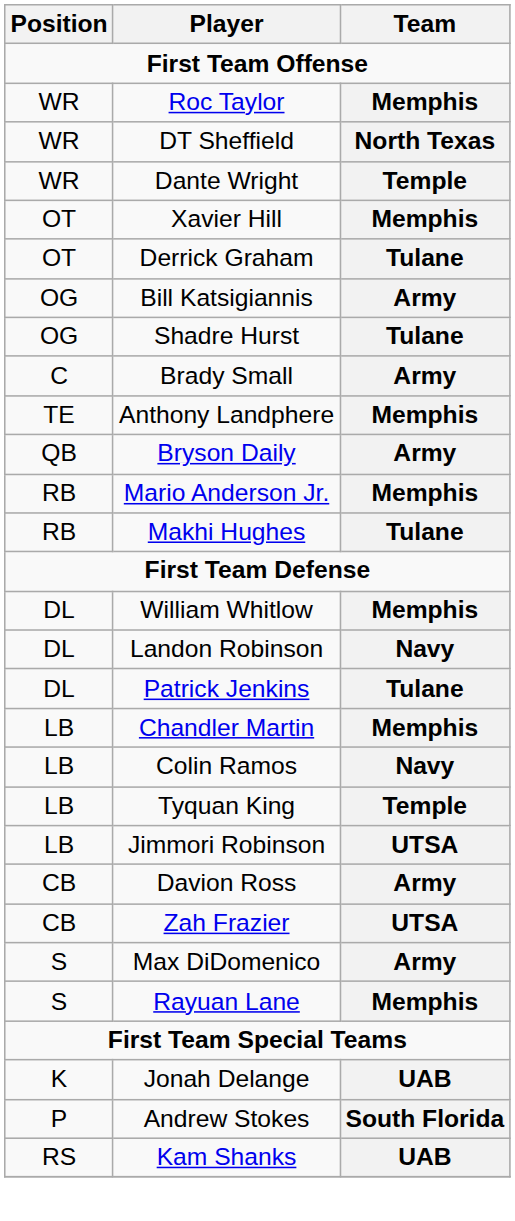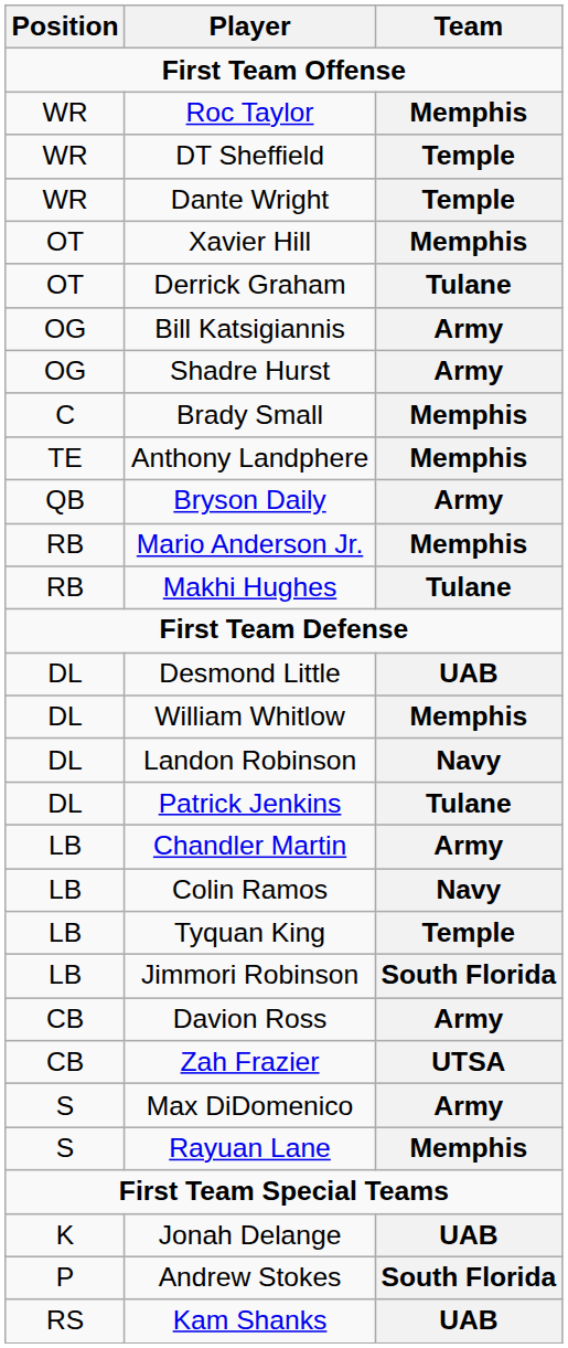 <table class="wikitable" border="0">
 <tr>
 <th>Position</th>
 <th>Player</th>
 <th>Team</th>
 </tr>
 <tr>
 <td colspan="3" style="text-align:center;"><strong>First Team Offense </strong></td>
 </tr>
 <tr style="text-align:center;">
 <td>WR</td>
 <td><a href='#'>Roc Taylor</a></td>
 <th style=>Memphis</th>
 </tr>
 <tr style="text-align:center;">
 <td>WR</td>
 <td>DT Sheffield</td>
-<th style=>North Texas</th>
+<th style=>Temple</th>
 </tr>
 <tr style="text-align:center;">
 <td>WR</td>
 <td>Dante Wright</td>
 <th style=>Temple</th>
 </tr>
 <tr style="text-align:center;">
 <td>OT</td>
 <td>Xavier Hill</td>
 <th style=>Memphis</th>
 </tr>
 <tr style="text-align:center;">
 <td>OT</td>
 <td>Derrick Graham</td>
 <th style=>Tulane</th>
 </tr>
 <tr style="text-align:center;">
 <td>OG</td>
 <td>Bill Katsigiannis</td>
 <th style=>Army</th>
 </tr>
 <tr style="text-align:center;">
 <td>OG</td>
 <td>Shadre Hurst</td>
-<th style=>Tulane</th>
+<th style=>Army</th>
 </tr>
 <tr style="text-align:center;">
 <td>C</td>
 <td>Brady Small</td>
-<th style=>Army</th>
+<th style=>Memphis</th>
 </tr>
 <tr style="text-align:center;">
 <td>TE</td>
 <td>Anthony Landphere</td>
 <th style=>Memphis</th>
 </tr>
 <tr style="text-align:center;">
 <td>QB</td>
 <td><a href='#'>Bryson Daily</a></td>
 <th style=>Army</th>
 </tr>
 <tr style="text-align:center;">
 <td>RB</td>
 <td><a href='#'>Mario Anderson Jr.</a></td>
 <th style=>Memphis</th>
 </tr>
 <tr style="text-align:center;">
 <td>RB</td>
 <td><a href='#'>Makhi Hughes</a></td>
 <th style=>Tulane</th>
 </tr>
 <tr>
 <td colspan="3" style="text-align:center;"><strong>First Team Defense</strong></td>
 </tr>
 <tr style="text-align:center;">
 <td>DL</td>
+<td>Desmond Little</td>
+<th style=>UAB</th>
+</tr>
+<tr style="text-align:center;">
+<td>DL</td>
 <td>William Whitlow</td>
 <th style=>Memphis</th>
 </tr>
 <tr style="text-align:center;">
 <td>DL</td>
 <td>Landon Robinson</td>
 <th style=>Navy</th>
 </tr>
 <tr style="text-align:center;">
 <td>DL</td>
 <td><a href='#'>Patrick Jenkins</a></td>
 <th style=>Tulane</th>
 </tr>
 <tr style="text-align:center;">
 <td>LB</td>
 <td><a href='#'>Chandler Martin</a></td>
-<th style=>Memphis</th>
+<th style=>Army</th>
 </tr>
 <tr style="text-align:center;">
 <td>LB</td>
 <td>Colin Ramos</td>
 <th style=>Navy</th>
 </tr>
 <tr style="text-align:center;">
 <td>LB</td>
 <td>Tyquan King</td>
 <th style=>Temple</th>
 </tr>
 <tr style="text-align:center;">
 <td>LB</td>
 <td>Jimmori Robinson</td>
-<th style=>UTSA</th>
+<th style=>South Florida</th>
 </tr>
 <tr style="text-align:center;">
 <td>CB</td>
 <td>Davion Ross</td>
 <th style=>Army</th>
 </tr>
 <tr style="text-align:center;">
 <td>CB</td>
 <td><a href='#'>Zah Frazier</a></td>
 <th style=>UTSA</th>
 </tr>
 <tr style="text-align:center;">
 <td>S</td>
 <td>Max DiDomenico</td>
 <th style=>Army</th>
 </tr>
 <tr style="text-align:center;">
 <td>S</td>
 <td><a href='#'>Rayuan Lane</a></td>
 <th style=>Memphis</th>
 </tr>
 <tr>
 <td colspan="3" style="text-align:center;"><strong>First Team Special Teams</strong></td>
 </tr>
 <tr style="text-align:center;">
 <td>K</td>
 <td>Jonah Delange</td>
 <th style=>UAB</th>
 </tr>
 <tr style="text-align:center;">
 <td>P</td>
 <td>Andrew Stokes</td>
 <th style=>South Florida</th>
 </tr>
 <tr style="text-align:center;">
 <td>RS</td>
 <td><a href='#'>Kam Shanks</a></td>
 <th style=>UAB</th>
 </tr>
 <tr style="text-align:center;">
 </tr>
 </table>
